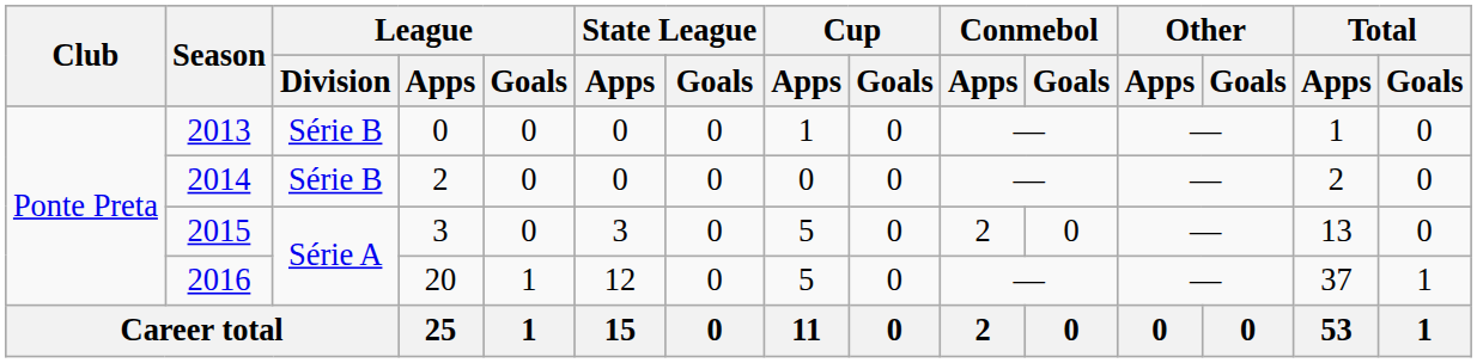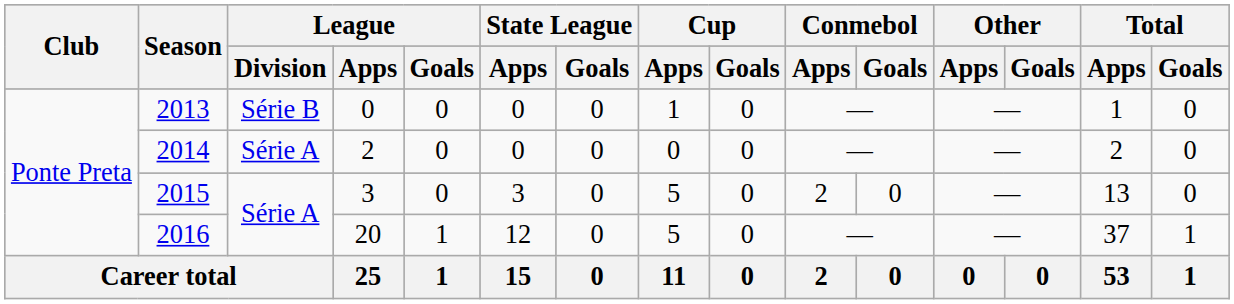 <table class="wikitable" style="text-align: center;">
 <tr>
 <th rowspan="2">Club</th>
 <th rowspan="2">Season</th>
 <th colspan="3">League</th>
 <th colspan="2">State League</th>
 <th colspan="2">Cup</th>
 <th colspan="2">Conmebol</th>
 <th colspan="2">Other</th>
 <th colspan="2">Total</th>
 </tr>
 <tr>
 <th>Division</th>
 <th>Apps</th>
 <th>Goals</th>
 <th>Apps</th>
 <th>Goals</th>
 <th>Apps</th>
 <th>Goals</th>
 <th>Apps</th>
 <th>Goals</th>
 <th>Apps</th>
 <th>Goals</th>
 <th>Apps</th>
 <th>Goals</th>
 </tr>
 <tr>
 <td rowspan="4" valign="center"><a href='#'>Ponte Preta</a></td>
 <td><a href='#'>2013</a></td>
 <td><a href='#'>Série B</a></td>
 <td>0</td>
 <td>0</td>
 <td>0</td>
 <td>0</td>
 <td>1</td>
 <td>0</td>
 <td colspan="2">—</td>
 <td colspan="2">—</td>
 <td>1</td>
 <td>0</td>
 </tr>
 <tr>
 <td><a href='#'>2014</a></td>
-<td><a href='#'>Série B</a></td>
+<td><a href='#'>Série A</a></td>
 <td>2</td>
 <td>0</td>
 <td>0</td>
 <td>0</td>
 <td>0</td>
 <td>0</td>
 <td colspan="2">—</td>
 <td colspan="2">—</td>
 <td>2</td>
 <td>0</td>
 </tr>
 <tr>
 <td><a href='#'>2015</a></td>
 <td rowspan="2"><a href='#'>Série A</a></td>
 <td>3</td>
 <td>0</td>
 <td>3</td>
 <td>0</td>
 <td>5</td>
 <td>0</td>
 <td>2</td>
 <td>0</td>
 <td colspan="2">—</td>
 <td>13</td>
 <td>0</td>
 </tr>
 <tr>
 <td><a href='#'>2016</a></td>
 <td>20</td>
 <td>1</td>
 <td>12</td>
 <td>0</td>
 <td>5</td>
 <td>0</td>
 <td colspan="2">—</td>
 <td colspan="2">—</td>
 <td>37</td>
 <td>1</td>
 </tr>
 <tr>
 <th colspan="3"><strong>Career total</strong></th>
 <th>25</th>
 <th>1</th>
 <th>15</th>
 <th>0</th>
 <th>11</th>
 <th>0</th>
 <th>2</th>
 <th>0</th>
 <th>0</th>
 <th>0</th>
 <th>53</th>
 <th>1</th>
 </tr>
 </table>
